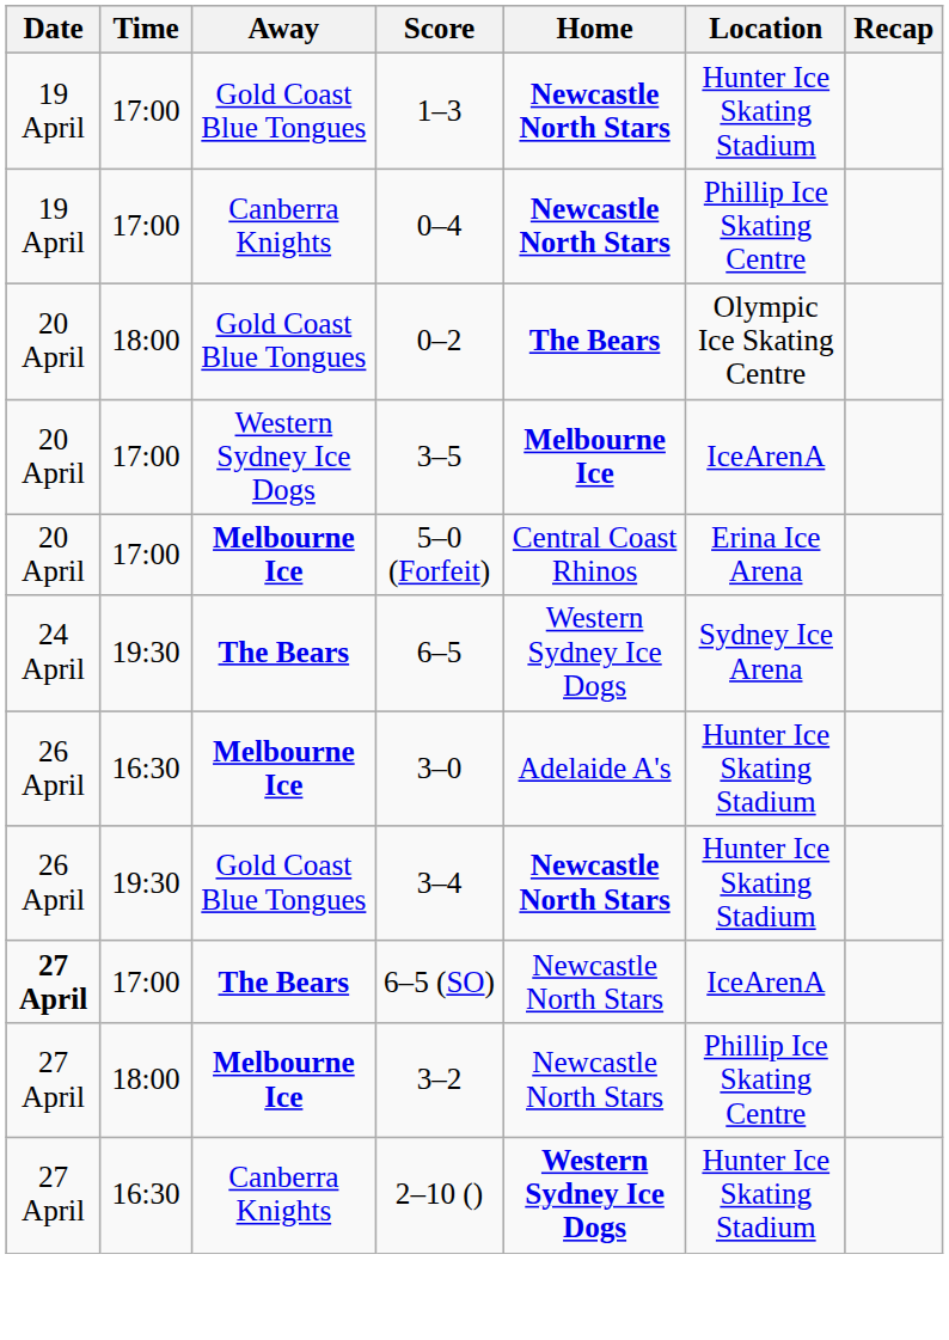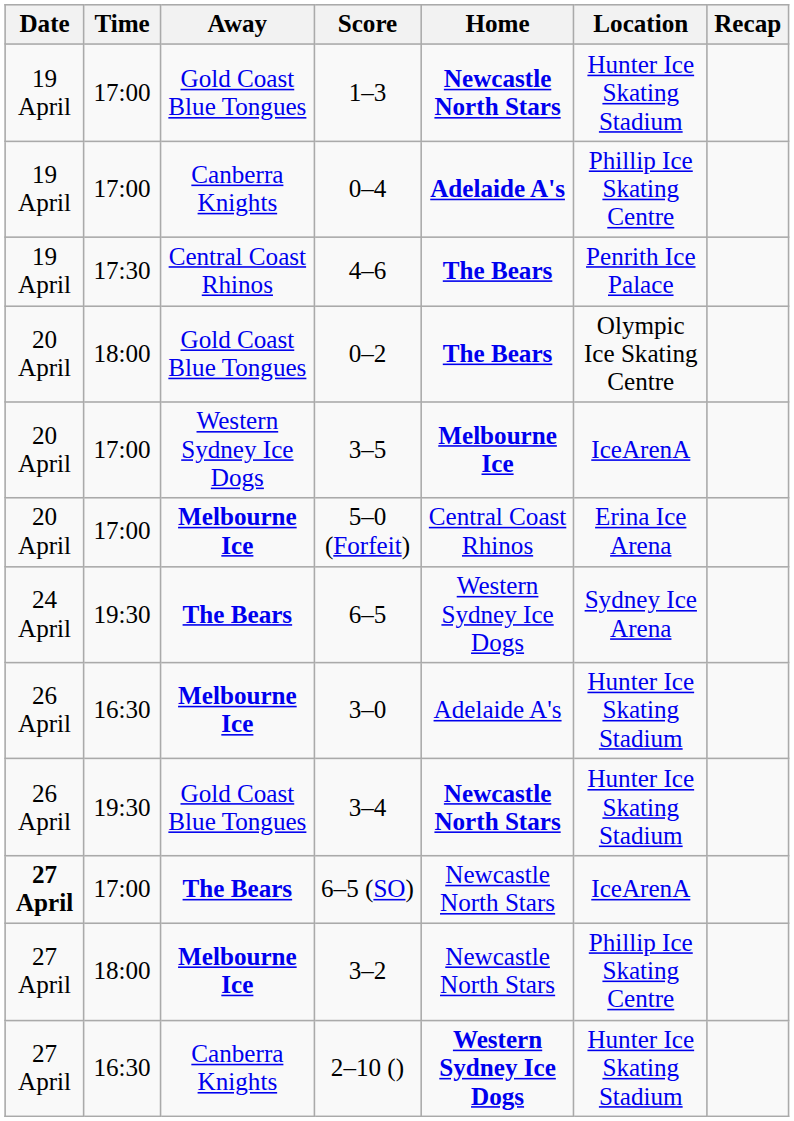 <table class="wikitable" width="80%" style="margin: 1em auto 1em auto">
 <tr>
 <th width="5%">Date</th>
 <th width="5%">Time</th>
 <th width="13%">Away</th>
 <th width="6%">Score</th>
 <th width="13%">Home</th>
 <th width="13%">Location</th>
 <th width="1%">Recap</th>
 </tr>
 <tr align="center">
 <td>19 April</td>
 <td>17:00</td>
 <td><a href='#'>Gold Coast Blue Tongues</a></td>
 <td>1–3</td>
 <td><strong><a href='#'>Newcastle North Stars</a></strong></td>
 <td><a href='#'>Hunter Ice Skating Stadium</a></td>
 <td></td>
 </tr>
 <tr align="center">
 <td>19 April</td>
 <td>17:00</td>
 <td><a href='#'>Canberra Knights</a></td>
 <td>0–4</td>
-<td><strong><a href='#'>Newcastle North Stars</a></strong></td>
+<td><strong><a href='#'>Adelaide A's</a></strong></td>
 <td><a href='#'>Phillip Ice Skating Centre</a></td>
+<td></td>
+</tr>
+<tr align="center">
+<td>19 April</td>
+<td>17:30</td>
+<td><a href='#'>Central Coast Rhinos</a></td>
+<td>4–6</td>
+<td><strong><a href='#'>The Bears</a></strong></td>
+<td><a href='#'>Penrith Ice Palace</a></td>
 <td></td>
 </tr>
 <tr align="center">
 <td>20 April</td>
 <td>18:00</td>
 <td><a href='#'>Gold Coast Blue Tongues</a></td>
 <td>0–2</td>
 <td><strong><a href='#'>The Bears</a></strong></td>
 <td>Olympic Ice Skating Centre</td>
 <td></td>
 </tr>
 <tr align="center">
 <td>20 April</td>
 <td>17:00</td>
 <td><a href='#'>Western Sydney Ice Dogs</a></td>
 <td>3–5</td>
 <td><strong><a href='#'>Melbourne Ice</a></strong></td>
 <td><a href='#'>IceArenA</a></td>
 <td></td>
 </tr>
 <tr align="center">
 <td>20 April</td>
 <td>17:00</td>
 <td><strong><a href='#'>Melbourne Ice</a></strong></td>
 <td>5–0 (<a href='#'>Forfeit</a>)</td>
 <td><a href='#'>Central Coast Rhinos</a></td>
 <td><a href='#'>Erina Ice Arena</a></td>
 <td></td>
 </tr>
 <tr align="center">
 <td>24 April</td>
 <td>19:30</td>
 <td><strong><a href='#'>The Bears</a></strong></td>
 <td>6–5</td>
 <td><a href='#'>Western Sydney Ice Dogs</a></td>
 <td><a href='#'>Sydney Ice Arena</a></td>
 <td></td>
 </tr>
 <tr align="center">
 <td>26 April</td>
 <td>16:30</td>
 <td><strong><a href='#'>Melbourne Ice</a></strong></td>
 <td>3–0</td>
 <td><a href='#'>Adelaide A's</a></td>
 <td><a href='#'>Hunter Ice Skating Stadium</a></td>
 <td></td>
 </tr>
 <tr align="center">
 <td>26 April</td>
 <td>19:30</td>
 <td><a href='#'>Gold Coast Blue Tongues</a></td>
 <td>3–4</td>
 <td><strong><a href='#'>Newcastle North Stars</a></strong></td>
 <td><a href='#'>Hunter Ice Skating Stadium</a></td>
 <td></td>
 </tr>
 <tr align="center">
 <td><strong>27 April</strong></td>
 <td>17:00</td>
 <td><strong><a href='#'>The Bears</a></strong></td>
 <td>6–5 (<a href='#'>SO</a>)</td>
 <td><a href='#'>Newcastle North Stars</a></td>
 <td><a href='#'>IceArenA</a></td>
 <td></td>
 </tr>
 <tr align="center">
 <td>27 April</td>
 <td>18:00</td>
 <td><strong><a href='#'>Melbourne Ice</a></strong></td>
 <td>3–2</td>
 <td><a href='#'>Newcastle North Stars</a></td>
 <td><a href='#'>Phillip Ice Skating Centre</a></td>
 <td></td>
 </tr>
 <tr align="center">
 <td>27 April</td>
 <td>16:30</td>
 <td><a href='#'>Canberra Knights</a></td>
 <td>2–10 ()</td>
 <td><strong><a href='#'>Western Sydney Ice Dogs</a></strong></td>
 <td><a href='#'>Hunter Ice Skating Stadium</a></td>
 <td></td>
 </tr>
 </table>
